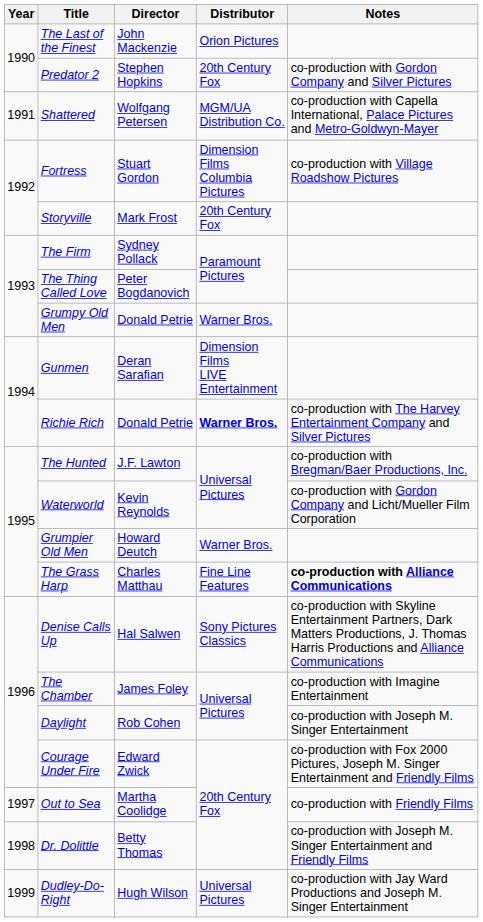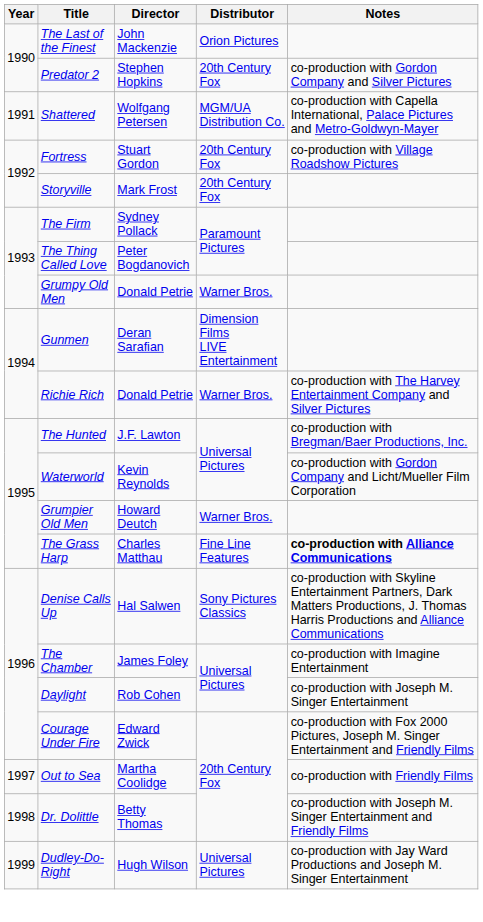 <table class="wikitable sortable">
 <tr>
 <th>Year</th>
 <th>Title</th>
 <th>Director</th>
 <th>Distributor</th>
 <th>Notes</th>
 </tr>
 <tr>
 <td rowspan="2">1990</td>
 <td><em><a href='#'>The Last of the Finest</a></em></td>
 <td><a href='#'>John Mackenzie</a></td>
 <td><a href='#'>Orion Pictures</a></td>
 <td></td>
 </tr>
 <tr>
 <td><em><a href='#'>Predator 2</a></em></td>
 <td><a href='#'>Stephen Hopkins</a></td>
 <td><a href='#'>20th Century Fox</a></td>
 <td>co-production with <a href='#'>Gordon Company</a> and <a href='#'>Silver Pictures</a></td>
 </tr>
 <tr>
 <td>1991</td>
 <td><em><a href='#'>Shattered</a></em></td>
 <td><a href='#'>Wolfgang Petersen</a></td>
 <td><a href='#'>MGM/UA Distribution Co.</a></td>
 <td>co-production with Capella International, <a href='#'>Palace Pictures</a> and <a href='#'>Metro-Goldwyn-Mayer</a></td>
 </tr>
 <tr>
 <td rowspan="2">1992</td>
 <td><em><a href='#'>Fortress</a></em></td>
 <td><a href='#'>Stuart Gordon</a></td>
-<td><a href='#'>Dimension Films</a><br><a href='#'>Columbia Pictures</a></td>
+<td><a href='#'>20th Century Fox</a></td>
 <td>co-production with <a href='#'>Village Roadshow Pictures</a></td>
 </tr>
 <tr>
 <td><em><a href='#'>Storyville</a></em></td>
 <td><a href='#'>Mark Frost</a></td>
 <td><a href='#'>20th Century Fox</a></td>
 <td></td>
 </tr>
 <tr>
 <td rowspan="3">1993</td>
 <td><em><a href='#'>The Firm</a></em></td>
 <td><a href='#'>Sydney Pollack</a></td>
 <td rowspan="2"><a href='#'>Paramount Pictures</a></td>
 <td></td>
 </tr>
 <tr>
 <td><em><a href='#'>The Thing Called Love</a></em></td>
 <td><a href='#'>Peter Bogdanovich</a></td>
 <td></td>
 </tr>
 <tr>
 <td><em><a href='#'>Grumpy Old Men</a></em></td>
 <td><a href='#'>Donald Petrie</a></td>
 <td><a href='#'>Warner Bros.</a></td>
 <td></td>
 </tr>
 <tr>
 <td rowspan="2">1994</td>
 <td><em><a href='#'>Gunmen</a></em></td>
 <td><a href='#'>Deran Sarafian</a></td>
 <td><a href='#'>Dimension Films</a><br><a href='#'>LIVE Entertainment</a></td>
 <td></td>
 </tr>
 <tr>
 <td><em><a href='#'>Richie Rich</a></em></td>
 <td><a href='#'>Donald Petrie</a></td>
-<td><strong><a href='#'>Warner Bros.</a></strong></td>
+<td><a href='#'>Warner Bros.</a></td>
 <td>co-production with <a href='#'>The Harvey Entertainment Company</a> and <a href='#'>Silver Pictures</a></td>
 </tr>
 <tr>
 <td rowspan="4">1995</td>
 <td><em><a href='#'>The Hunted</a></em></td>
 <td><a href='#'>J.F. Lawton</a></td>
 <td rowspan="2"><a href='#'>Universal Pictures</a></td>
 <td>co-production with <a href='#'>Bregman/Baer Productions, Inc.</a></td>
 </tr>
 <tr>
 <td><em><a href='#'>Waterworld</a></em></td>
 <td><a href='#'>Kevin Reynolds</a></td>
 <td>co-production with <a href='#'>Gordon Company</a> and Licht/Mueller Film Corporation</td>
 </tr>
 <tr>
 <td><em><a href='#'>Grumpier Old Men</a></em></td>
 <td><a href='#'>Howard Deutch</a></td>
 <td><a href='#'>Warner Bros.</a></td>
 <td></td>
 </tr>
 <tr>
 <td><em><a href='#'>The Grass Harp</a></em></td>
 <td><a href='#'>Charles Matthau</a></td>
 <td><a href='#'>Fine Line Features</a></td>
 <td><strong>co-production with <a href='#'>Alliance Communications</a></strong></td>
 </tr>
 <tr>
 <td rowspan="4">1996</td>
 <td><em><a href='#'>Denise Calls Up</a></em></td>
 <td><a href='#'>Hal Salwen</a></td>
 <td><a href='#'>Sony Pictures Classics</a></td>
 <td>co-production with Skyline Entertainment Partners, Dark Matters Productions, J. Thomas Harris Productions and <a href='#'>Alliance Communications</a></td>
 </tr>
 <tr>
 <td><em><a href='#'>The Chamber</a></em></td>
 <td><a href='#'>James Foley</a></td>
 <td rowspan="2"><a href='#'>Universal Pictures</a></td>
 <td>co-production with Imagine Entertainment</td>
 </tr>
 <tr>
 <td><em><a href='#'>Daylight</a></em></td>
 <td><a href='#'>Rob Cohen</a></td>
 <td>co-production with Joseph M. Singer Entertainment</td>
 </tr>
 <tr>
 <td><em><a href='#'>Courage Under Fire</a></em></td>
 <td><a href='#'>Edward Zwick</a></td>
 <td rowspan="3"><a href='#'>20th Century Fox</a></td>
 <td>co-production with Fox 2000 Pictures, Joseph M. Singer Entertainment and <a href='#'>Friendly Films</a></td>
 </tr>
 <tr>
 <td>1997</td>
 <td><em><a href='#'>Out to Sea</a></em></td>
 <td><a href='#'>Martha Coolidge</a></td>
 <td>co-production with <a href='#'>Friendly Films</a></td>
 </tr>
 <tr>
 <td>1998</td>
 <td><em><a href='#'>Dr. Dolittle</a></em></td>
 <td><a href='#'>Betty Thomas</a></td>
 <td>co-production with Joseph M. Singer Entertainment and <a href='#'>Friendly Films</a></td>
 </tr>
 <tr>
 <td>1999</td>
 <td><em><a href='#'>Dudley-Do-Right</a></em></td>
 <td><a href='#'>Hugh Wilson</a></td>
 <td><a href='#'>Universal Pictures</a></td>
 <td>co-production with Jay Ward Productions and Joseph M. Singer Entertainment</td>
 </tr>
 </table>
